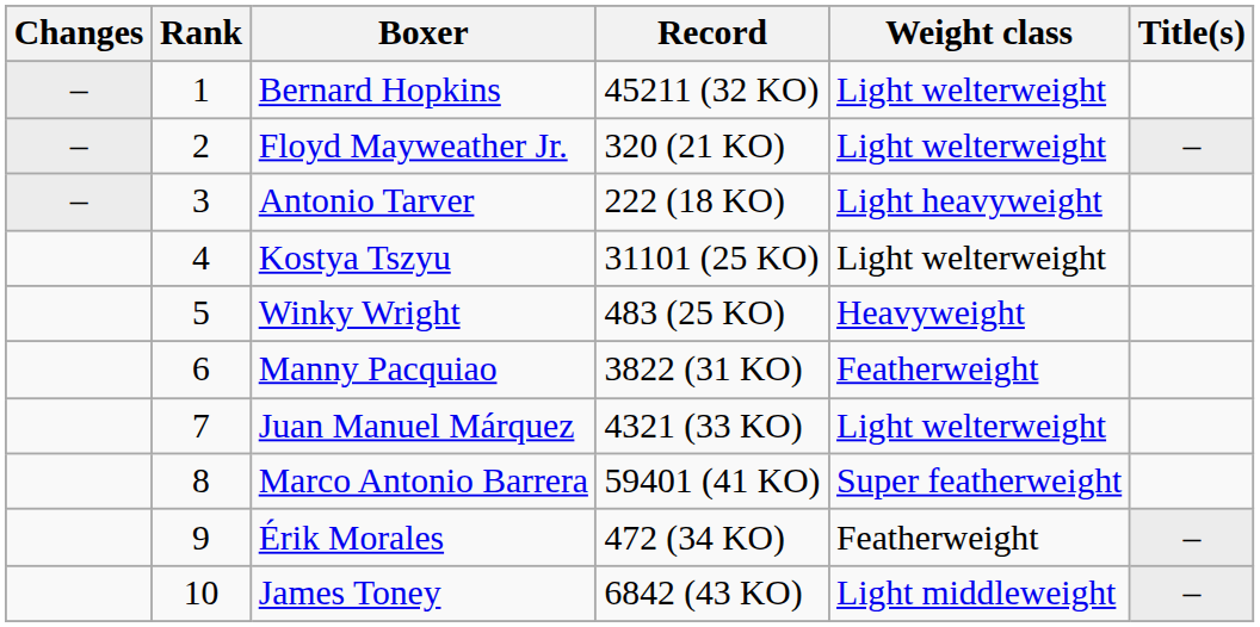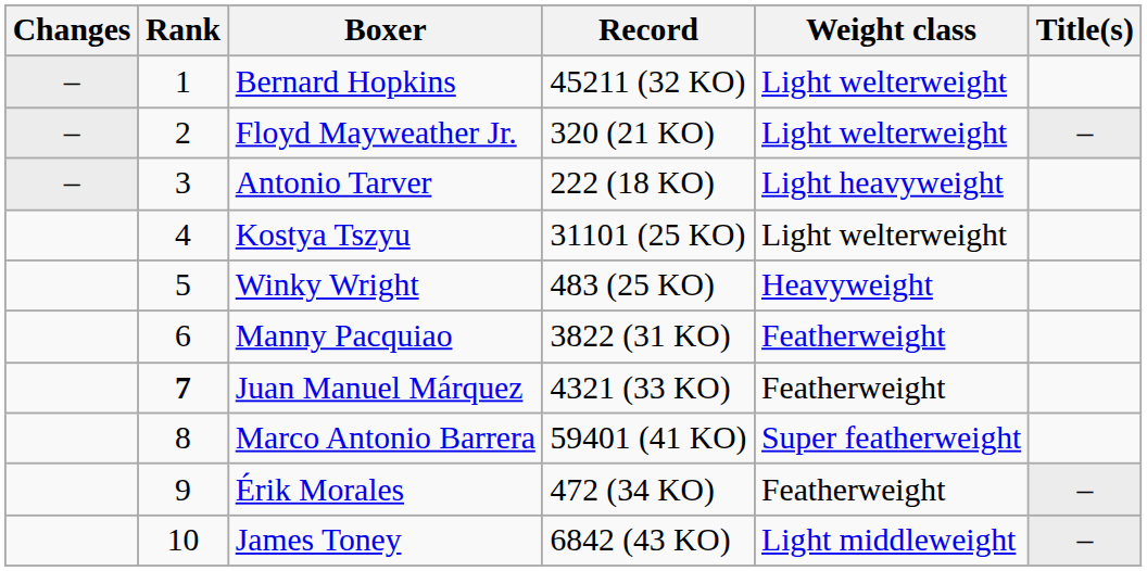 <table class="wikitable ">
 <tr>
 <th>Changes</th>
 <th>Rank</th>
 <th>Boxer</th>
 <th>Record</th>
 <th>Weight class</th>
 <th>Title(s)</th>
 </tr>
 <tr>
 <td align=center bgcolor=#ECECEC>–</td>
 <td align=center>1</td>
 <td><a href='#'>Bernard Hopkins</a></td>
 <td>45211 (32 KO)</td>
 <td><a href='#'>Light welterweight</a></td>
 <td></td>
 </tr>
 <tr>
 <td align=center bgcolor=#ECECEC>–</td>
 <td align=center>2</td>
 <td><a href='#'>Floyd Mayweather Jr.</a></td>
 <td>320 (21 KO)</td>
 <td><a href='#'>Light welterweight</a></td>
 <td align=center bgcolor=#ECECEC data-sort-value="Z">–</td>
 </tr>
 <tr>
 <td align=center bgcolor=#ECECEC>–</td>
 <td align=center>3</td>
 <td><a href='#'>Antonio Tarver</a></td>
 <td>222 (18 KO)</td>
 <td><a href='#'>Light heavyweight</a></td>
 <td></td>
 </tr>
 <tr>
 <td align=center></td>
 <td align=center>4</td>
 <td><a href='#'>Kostya Tszyu</a></td>
 <td>31101 (25 KO)</td>
 <td>Light welterweight</td>
 <td></td>
 </tr>
 <tr>
 <td align=center></td>
 <td align=center>5</td>
 <td><a href='#'>Winky Wright</a></td>
 <td>483 (25 KO)</td>
 <td><a href='#'>Heavyweight</a></td>
 <td></td>
 </tr>
 <tr>
 <td align=center></td>
 <td align=center>6</td>
 <td><a href='#'>Manny Pacquiao</a></td>
 <td>3822 (31 KO)</td>
 <td><a href='#'>Featherweight</a></td>
 <td></td>
 </tr>
 <tr>
 <td align=center></td>
-<td align=center>7</td>
+<td align=center><strong>7</strong></td>
 <td><a href='#'>Juan Manuel Márquez</a></td>
 <td>4321 (33 KO)</td>
-<td><a href='#'>Light welterweight</a></td>
+<td>Featherweight</td>
 <td></td>
 </tr>
 <tr>
 <td align=center></td>
 <td align=center>8</td>
 <td><a href='#'>Marco Antonio Barrera</a></td>
 <td>59401 (41 KO)</td>
 <td><a href='#'>Super featherweight</a></td>
 <td></td>
 </tr>
 <tr>
 <td align=center></td>
 <td align=center>9</td>
 <td><a href='#'>Érik Morales</a></td>
 <td>472 (34 KO)</td>
 <td>Featherweight</td>
 <td align=center bgcolor=#ECECEC data-sort-value="Z">–</td>
 </tr>
 <tr>
 <td align=center></td>
 <td align=center>10</td>
 <td><a href='#'>James Toney</a></td>
 <td>6842 (43 KO)</td>
 <td><a href='#'>Light middleweight</a></td>
 <td align=center bgcolor=#ECECEC data-sort-value="Z">–</td>
 </tr>
 </table>
